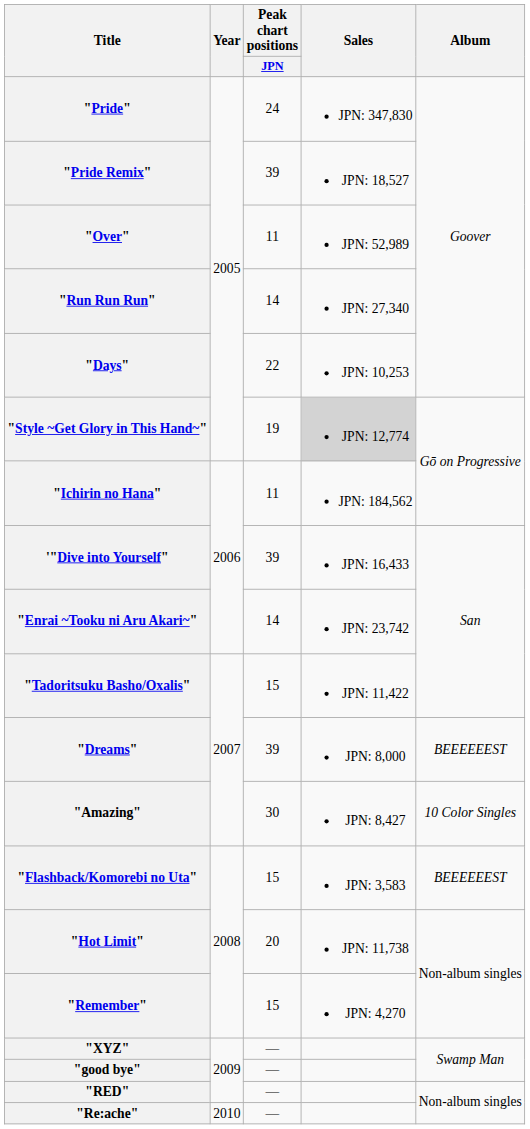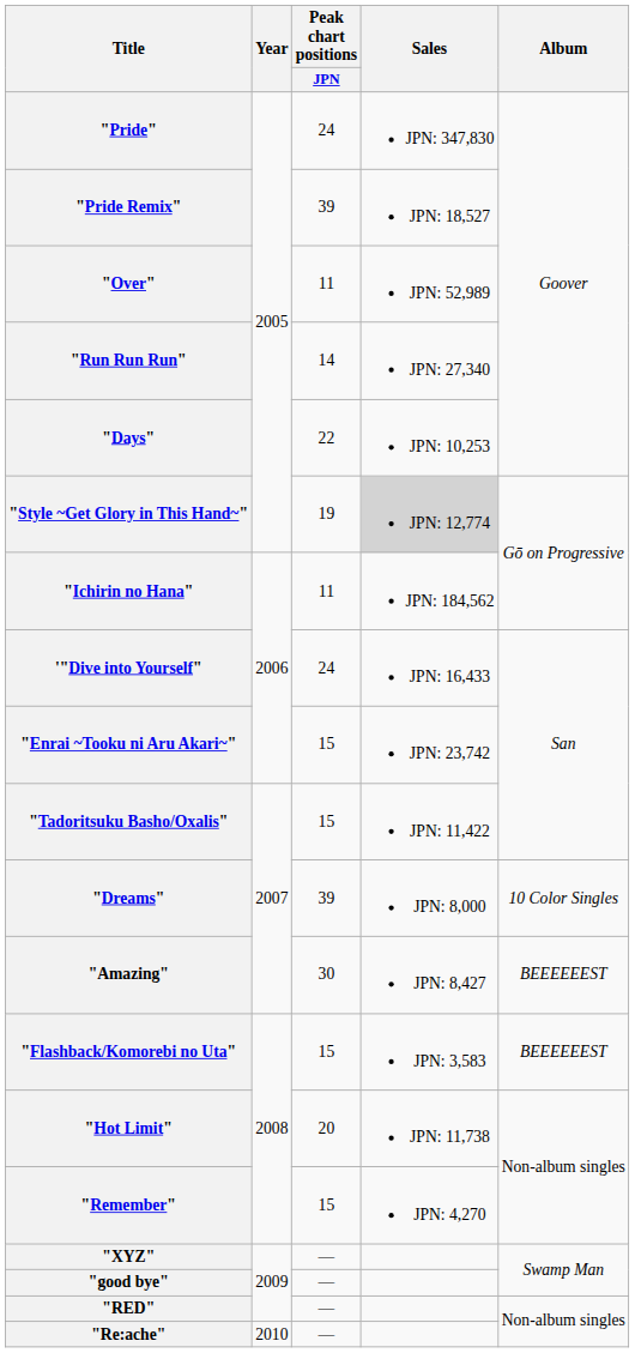 <table class="wikitable plainrowheaders" style="text-align:center;">
 <tr>
 <th rowspan="2">Title</th>
 <th rowspan="2">Year</th>
 <th>Peak chart positions</th>
 <th rowspan="2">Sales</th>
 <th rowspan="2">Album</th>
 </tr>
 <tr>
 <th scope="col" style="width:2.5em;font-size:90%;"><a href='#'>JPN</a><br></th>
 </tr>
 <tr>
 <th scope="row">"<a href='#'>Pride</a>"</th>
 <td rowspan="6">2005</td>
 <td>24</td>
 <td><br><ul><li>JPN: 347,830</li></ul></td>
 <td rowspan="5"><em>Goover</em></td>
 </tr>
 <tr>
 <th scope="row">"<a href='#'>Pride Remix</a>"</th>
 <td>39</td>
 <td><br><ul><li>JPN: 18,527</li></ul></td>
 </tr>
 <tr>
 <th scope="row">"<a href='#'>Over</a>"</th>
 <td>11</td>
 <td><br><ul><li>JPN: 52,989</li></ul></td>
 </tr>
 <tr>
 <th scope="row">"<a href='#'>Run Run Run</a>"</th>
 <td>14</td>
 <td><br><ul><li>JPN: 27,340</li></ul></td>
 </tr>
 <tr>
 <th scope="row">"<a href='#'>Days</a>"</th>
 <td>22</td>
 <td><br><ul><li>JPN: 10,253</li></ul></td>
 </tr>
 <tr>
 <th scope="row">"<a href='#'>Style ~Get Glory in This Hand~</a>"</th>
 <td>19</td>
 <td style="background: lightgrey;"><br><ul><li>JPN: 12,774</li></ul></td>
 <td rowspan="2"><em>Gō on Progressive</em></td>
 </tr>
 <tr>
 <th scope="row">"<a href='#'>Ichirin no Hana</a>"</th>
 <td rowspan="3">2006</td>
 <td>11</td>
 <td><br><ul><li>JPN: 184,562</li></ul></td>
 </tr>
 <tr>
 <th scope="row">'"<a href='#'>Dive into Yourself</a>"</th>
-<td>39</td>
+<td>24</td>
 <td><br><ul><li>JPN: 16,433</li></ul></td>
 <td rowspan="3"><em>San</em></td>
 </tr>
 <tr>
 <th scope="row">"<a href='#'>Enrai ~Tooku ni Aru Akari~</a>"</th>
-<td>14</td>
+<td>15</td>
 <td><br><ul><li>JPN: 23,742</li></ul></td>
 </tr>
 <tr>
 <th scope="row">"<a href='#'>Tadoritsuku Basho/Oxalis</a>"</th>
 <td rowspan="3">2007</td>
 <td>15</td>
 <td><br><ul><li>JPN: 11,422</li></ul></td>
 </tr>
 <tr>
 <th scope="row">"<a href='#'>Dreams</a>"</th>
 <td>39</td>
 <td><br><ul><li>JPN: 8,000</li></ul></td>
-<td><em>BEEEEEEST</em></td>
+<td><em>10 Color Singles</em></td>
 </tr>
 <tr>
 <th scope="row">"Amazing"</th>
 <td>30</td>
 <td><br><ul><li>JPN: 8,427</li></ul></td>
-<td><em>10 Color Singles</em></td>
+<td><em>BEEEEEEST</em></td>
 </tr>
 <tr>
 <th scope="row">"<a href='#'>Flashback/Komorebi no Uta</a>"</th>
 <td rowspan="3">2008</td>
 <td>15</td>
 <td><br><ul><li>JPN: 3,583</li></ul></td>
 <td><em>BEEEEEEST</em></td>
 </tr>
 <tr>
 <th scope="row">"<a href='#'>Hot Limit</a>"</th>
 <td>20</td>
 <td><br><ul><li>JPN: 11,738</li></ul></td>
 <td rowspan="2">Non-album singles</td>
 </tr>
 <tr>
 <th scope="row">"<a href='#'>Remember</a>"</th>
 <td>15</td>
 <td><br><ul><li>JPN: 4,270</li></ul></td>
 </tr>
 <tr>
 <th scope="row">"XYZ"</th>
 <td rowspan="3">2009</td>
 <td>—</td>
 <td></td>
 <td rowspan="2"><em>Swamp Man</em></td>
 </tr>
 <tr>
 <th scope="row">"good bye"</th>
 <td>—</td>
 <td></td>
 </tr>
 <tr>
 <th scope="row">"RED"</th>
 <td>—</td>
 <td></td>
 <td rowspan="2">Non-album singles</td>
 </tr>
 <tr>
 <th scope="row">"Re:ache"</th>
 <td>2010</td>
 <td>—</td>
 <td></td>
 </tr>
 </table>
